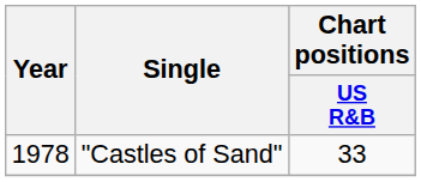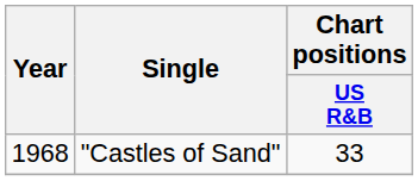 <table class="wikitable" style="text-align:center;">
 <tr>
 <th rowspan="2">Year</th>
 <th rowspan="2">Single</th>
 <th>Chart positions</th>
 </tr>
 <tr style="font-size:smaller;">
 <th width="40"><a href='#'>US<br>R&B</a></th>
 </tr>
 <tr>
-<td rowspan="1">1978</td>
+<td rowspan="1">1968</td>
 <td align="left">"Castles of Sand"</td>
 <td>33</td>
 </tr>
 <tr>
 </tr>
 </table>
